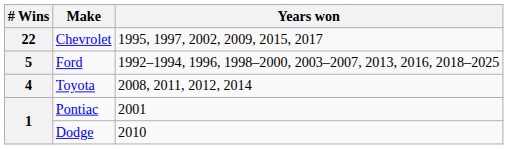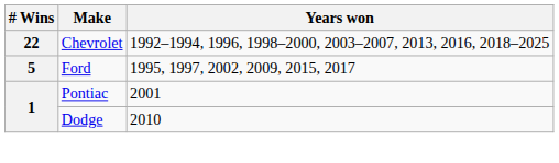 <table class="wikitable" style="font-size: 95%;">
 <tr>
 <th># Wins</th>
 <th>Make</th>
 <th>Years won</th>
 </tr>
 <tr>
 <th>22</th>
 <td> <a href='#'>Chevrolet</a></td>
-<td>1995, 1997, 2002, 2009, 2015, 2017</td>
+<td>1992–1994, 1996, 1998–2000, 2003–2007, 2013, 2016, 2018–2025</td>
 </tr>
 <tr>
 <th>5</th>
 <td> <a href='#'>Ford</a></td>
-<td>1992–1994, 1996, 1998–2000, 2003–2007, 2013, 2016, 2018–2025</td>
-</tr>
-<tr>
-<th>4</th>
-<td> <a href='#'>Toyota</a></td>
-<td>2008, 2011, 2012, 2014</td>
+<td>1995, 1997, 2002, 2009, 2015, 2017</td>
 </tr>
 <tr>
 <th rowspan="2">1</th>
 <td> <a href='#'>Pontiac</a></td>
 <td>2001</td>
 </tr>
 <tr>
 <td> <a href='#'>Dodge</a></td>
 <td>2010</td>
 </tr>
 </table>
